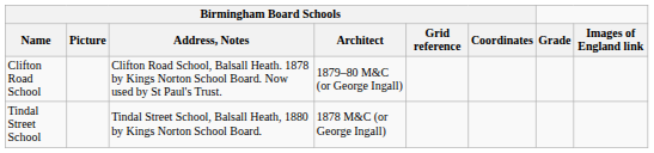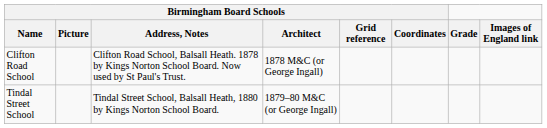 <table class="wikitable">
 <tr>
 <th colspan=6>Birmingham Board Schools</th>
 </tr>
 <tr --->
 <th>Name</th>
 <th>Picture</th>
 <th>Address, Notes</th>
 <th>Architect</th>
 <th>Grid reference</th>
 <th>Coordinates</th>
 <th>Grade</th>
 <th>Images of England link</th>
 </tr>
 <tr --- class="vcard">
 <td class="fn org">Clifton Road School</td>
 <td></td>
 <td>Clifton Road School, Balsall Heath.  1878 by Kings Norton School Board. Now used by St Paul's Trust.</td>
-<td>1879–80 M&C (or George Ingall)</td>
+<td>1878 M&C (or George Ingall)</td>
 <td></td>
 <td></td>
 <td></td>
 <td></td>
 </tr>
 <tr --- class="vcard">
 <td class="fn org">Tindal Street School</td>
 <td></td>
 <td>Tindal Street School, Balsall Heath, 1880 by Kings Norton School Board.</td>
-<td>1878 M&C (or George Ingall)</td>
+<td>1879–80 M&C (or George Ingall)</td>
 <td></td>
 <td></td>
 <td></td>
 <td></td>
 </tr>
 </table>
